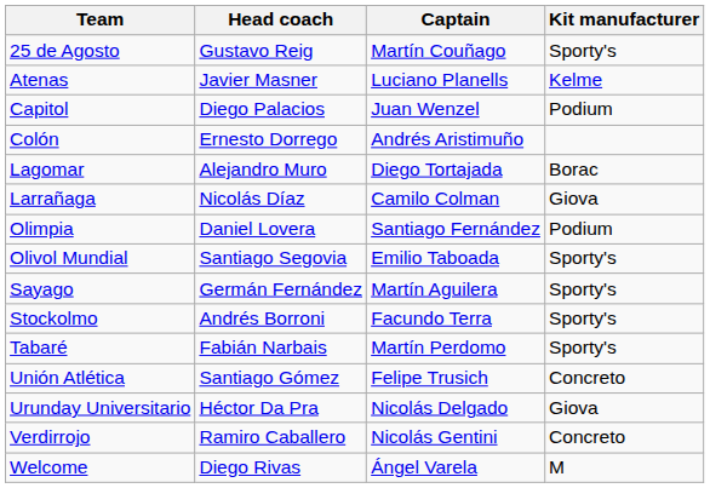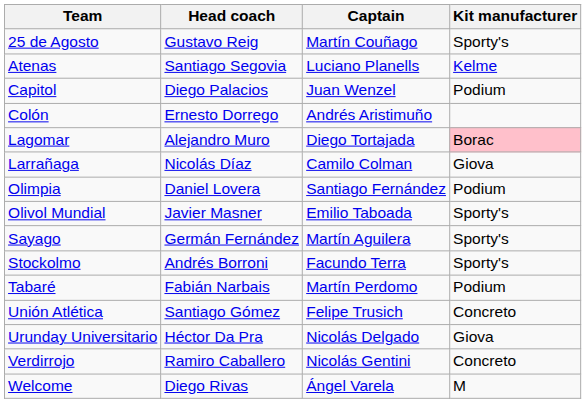 <table class="wikitable sortable">
 <tr>
 <th>Team</th>
 <th>Head coach</th>
 <th>Captain</th>
 <th>Kit manufacturer</th>
 </tr>
 <tr>
 <td><a href='#'>25 de Agosto</a></td>
 <td> <a href='#'>Gustavo Reig</a></td>
 <td> <a href='#'>Martín Couñago</a></td>
 <td>Sporty's</td>
 </tr>
 <tr>
 <td><a href='#'>Atenas</a></td>
-<td> <a href='#'>Javier Masner</a></td>
+<td> <a href='#'>Santiago Segovia</a></td>
 <td> <a href='#'>Luciano Planells</a></td>
 <td><a href='#'>Kelme</a></td>
 </tr>
 <tr>
 <td><a href='#'>Capitol</a></td>
 <td> <a href='#'>Diego Palacios</a></td>
 <td> <a href='#'>Juan Wenzel</a></td>
 <td>Podium</td>
 </tr>
 <tr>
 <td><a href='#'>Colón</a></td>
 <td> <a href='#'>Ernesto Dorrego</a></td>
 <td> <a href='#'>Andrés Aristimuño</a></td>
 <td></td>
 </tr>
 <tr>
 <td><a href='#'>Lagomar</a></td>
 <td> <a href='#'>Alejandro Muro</a></td>
 <td> <a href='#'>Diego Tortajada</a></td>
-<td>Borac</td>
+<td style="background: pink;">Borac</td>
 </tr>
 <tr>
 <td><a href='#'>Larrañaga</a></td>
 <td> <a href='#'>Nicolás Díaz</a></td>
 <td> <a href='#'>Camilo Colman</a></td>
 <td>Giova</td>
 </tr>
 <tr>
 <td><a href='#'>Olimpia</a></td>
 <td> <a href='#'>Daniel Lovera</a></td>
 <td> <a href='#'>Santiago Fernández</a></td>
 <td>Podium</td>
 </tr>
 <tr>
 <td><a href='#'>Olivol Mundial</a></td>
-<td> <a href='#'>Santiago Segovia</a></td>
+<td> <a href='#'>Javier Masner</a></td>
 <td> <a href='#'>Emilio Taboada</a></td>
 <td>Sporty's</td>
 </tr>
 <tr>
 <td><a href='#'>Sayago</a></td>
 <td> <a href='#'>Germán Fernández</a></td>
 <td> <a href='#'>Martín Aguilera</a></td>
 <td>Sporty's</td>
 </tr>
 <tr>
 <td><a href='#'>Stockolmo</a></td>
 <td> <a href='#'>Andrés Borroni</a></td>
 <td> <a href='#'>Facundo Terra</a></td>
 <td>Sporty's</td>
 </tr>
 <tr>
 <td><a href='#'>Tabaré</a></td>
 <td> <a href='#'>Fabián Narbais</a></td>
 <td> <a href='#'>Martín Perdomo</a></td>
-<td>Sporty's</td>
+<td>Podium</td>
 </tr>
 <tr>
 <td><a href='#'>Unión Atlética</a></td>
 <td> <a href='#'>Santiago Gómez</a></td>
 <td> <a href='#'>Felipe Trusich</a></td>
 <td>Concreto</td>
 </tr>
 <tr>
 <td><a href='#'>Urunday Universitario</a></td>
 <td> <a href='#'>Héctor Da Pra</a></td>
 <td> <a href='#'>Nicolás Delgado</a></td>
 <td>Giova</td>
 </tr>
 <tr>
 <td><a href='#'>Verdirrojo</a></td>
 <td> <a href='#'>Ramiro Caballero</a></td>
 <td> <a href='#'>Nicolás Gentini</a></td>
 <td>Concreto</td>
 </tr>
 <tr>
 <td><a href='#'>Welcome</a></td>
 <td> <a href='#'>Diego Rivas</a></td>
 <td> <a href='#'>Ángel Varela</a></td>
 <td>M</td>
 </tr>
 </table>
